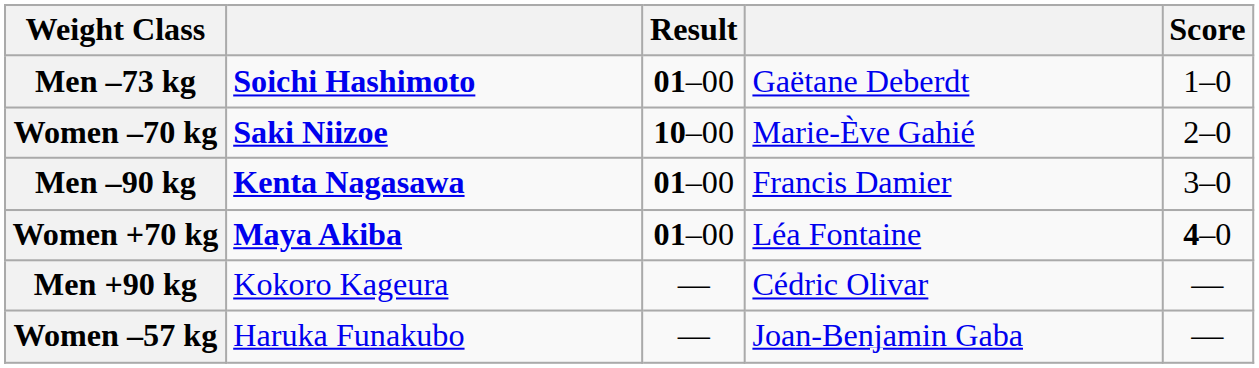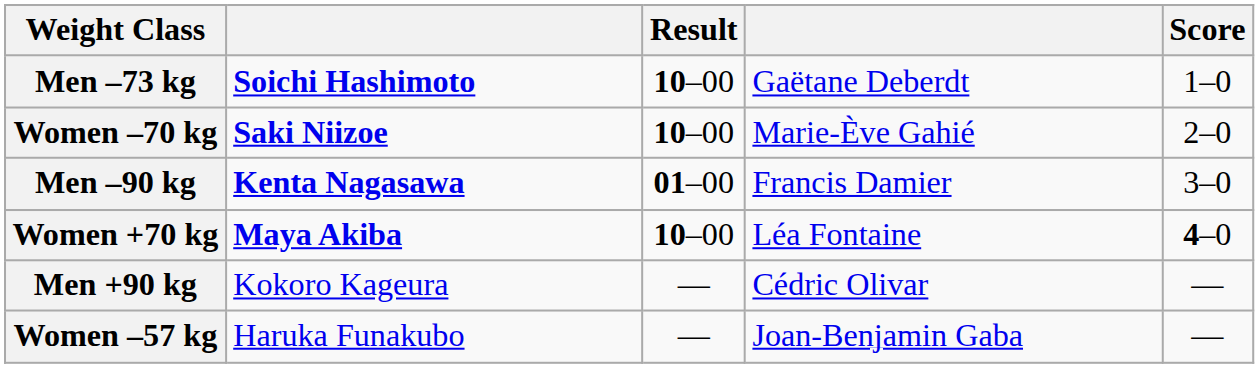 <table class="wikitable">
 <tr>
 <th>Weight Class</th>
 <th style="width: 200px;"></th>
 <th>Result</th>
 <th style="width: 200px;"></th>
 <th>Score</th>
 </tr>
 <tr>
 <th>Men –73 kg</th>
 <td><strong><a href='#'>Soichi Hashimoto</a></strong></td>
-<td align=center><strong>01</strong>–00</td>
+<td align=center><strong>10</strong>–00</td>
 <td><a href='#'>Gaëtane Deberdt</a></td>
 <td align=center>1–0</td>
 </tr>
 <tr>
 <th>Women –70 kg</th>
 <td><strong><a href='#'>Saki Niizoe</a></strong></td>
 <td align=center><strong>10</strong>–00</td>
 <td><a href='#'>Marie-Ève Gahié</a></td>
 <td align=center>2–0</td>
 </tr>
 <tr>
 <th>Men –90 kg</th>
 <td><strong><a href='#'>Kenta Nagasawa</a></strong></td>
 <td align=center><strong>01</strong>–00</td>
 <td><a href='#'>Francis Damier</a></td>
 <td align=center>3–0</td>
 </tr>
 <tr>
 <th>Women +70 kg</th>
 <td><strong><a href='#'>Maya Akiba</a></strong></td>
-<td align=center><strong>01</strong>–00</td>
+<td align=center><strong>10</strong>–00</td>
 <td><a href='#'>Léa Fontaine</a></td>
 <td align=center><strong>4</strong>–0</td>
 </tr>
 <tr>
 <th>Men +90 kg</th>
 <td><a href='#'>Kokoro Kageura</a></td>
 <td align=center>—</td>
 <td><a href='#'>Cédric Olivar</a></td>
 <td align=center>—</td>
 </tr>
 <tr>
 <th>Women –57 kg</th>
 <td><a href='#'>Haruka Funakubo</a></td>
 <td align=center>—</td>
 <td><a href='#'>Joan-Benjamin Gaba</a></td>
 <td align=center>—</td>
 </tr>
 </table>
